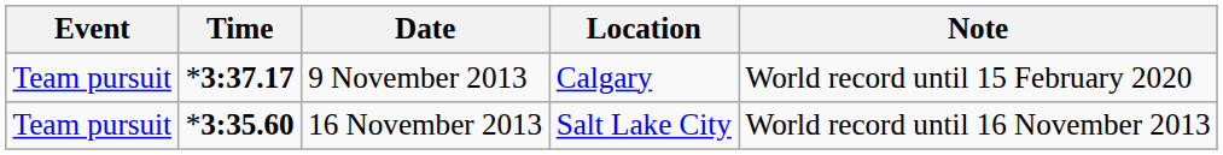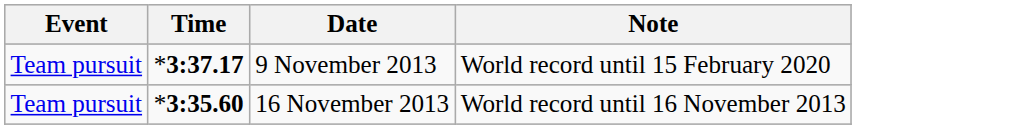 <table class="wikitable vatop">
 <tr>
 <th>Event</th>
 <th>Time</th>
 <th>Date</th>
-<th>Location</th>
 <th>Note</th>
 </tr>
 <tr>
 <td><a href='#'>Team pursuit</a></td>
 <td align=right>*<strong>3:37.17</strong></td>
 <td>9 November 2013</td>
-<td><a href='#'>Calgary</a></td>
 <td>World record until 15 February 2020</td>
 </tr>
 <tr>
 <td><a href='#'>Team pursuit</a></td>
 <td align=right>*<strong>3:35.60</strong></td>
 <td>16 November 2013</td>
-<td><a href='#'>Salt Lake City</a></td>
 <td>World record until 16 November 2013</td>
 </tr>
 </table>
